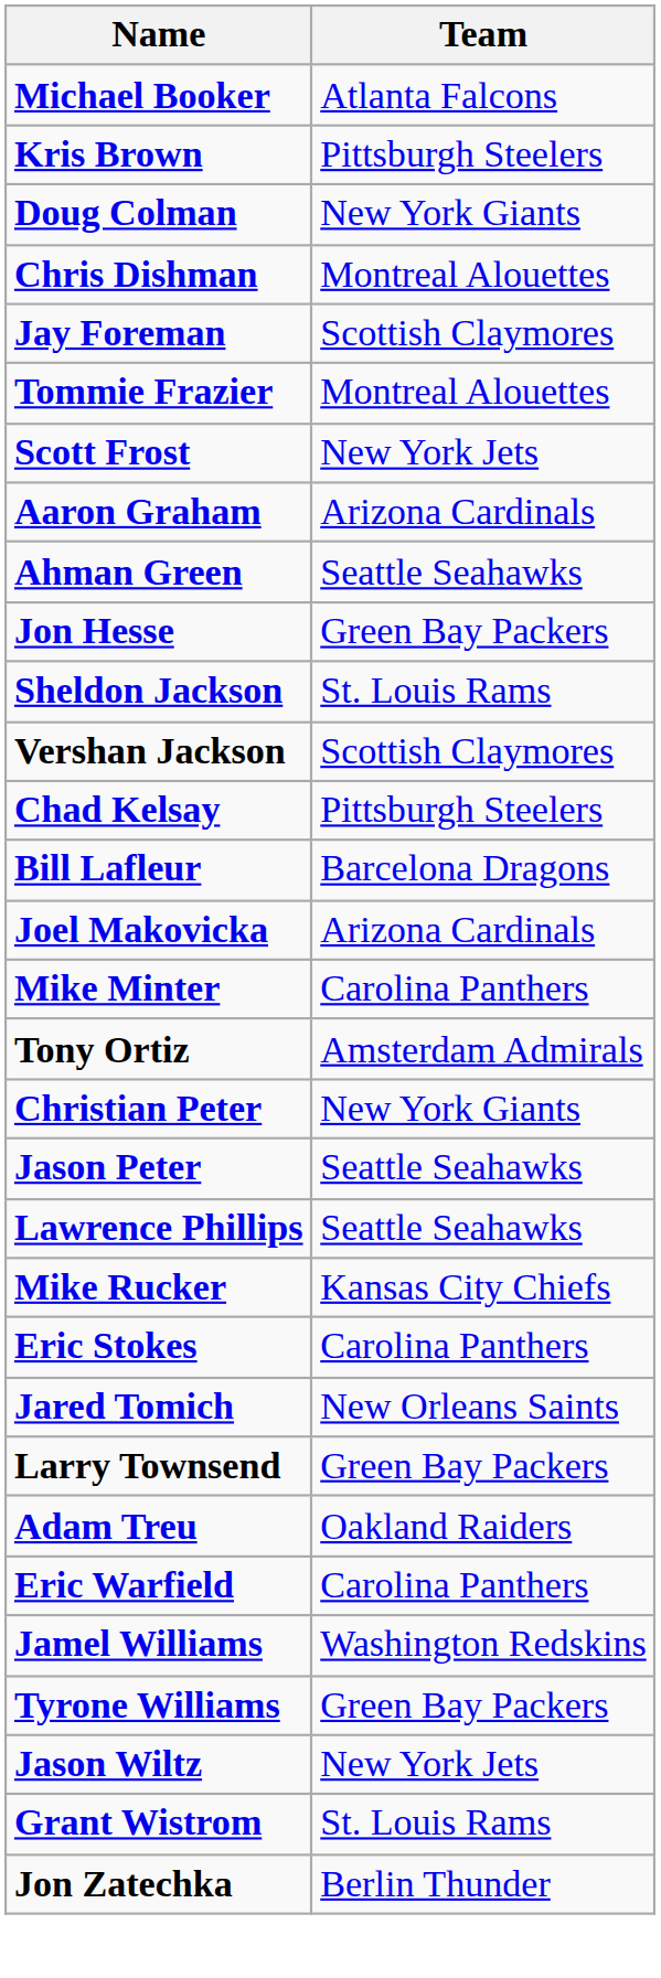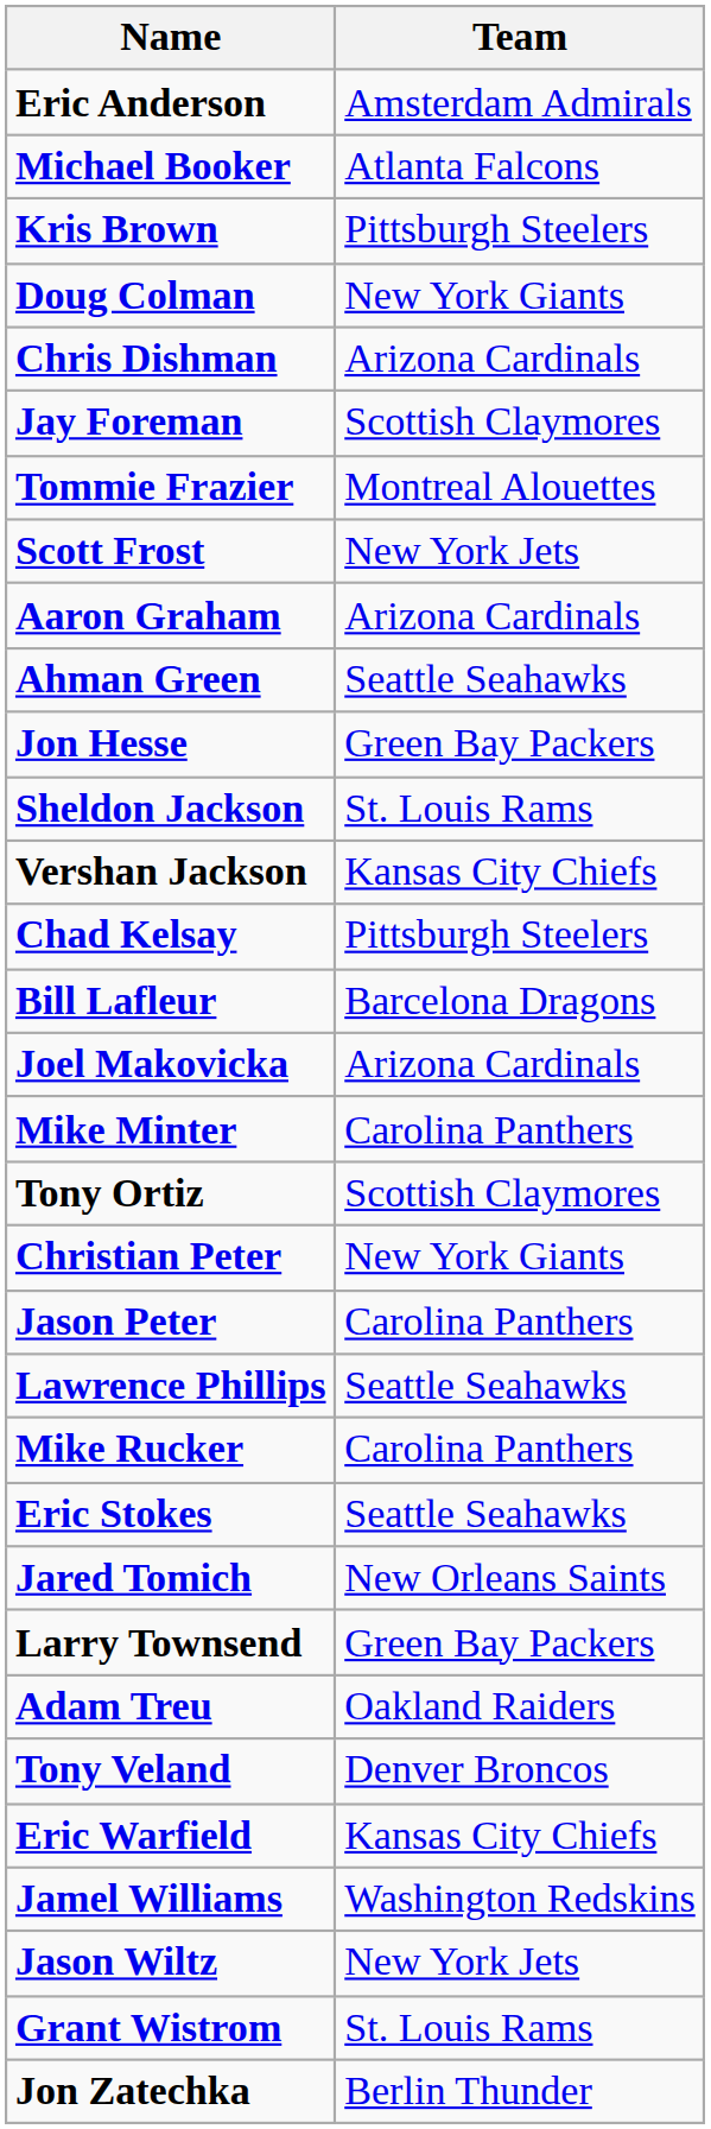 <table class="wikitable">
 <tr>
 <th>Name</th>
 <th>Team</th>
+</tr>
+<tr>
+<td><strong>Eric Anderson</strong></td>
+<td><a href='#'>Amsterdam Admirals</a></td>
 </tr>
 <tr>
 <td><strong><a href='#'>Michael Booker</a></strong></td>
 <td><a href='#'>Atlanta Falcons</a></td>
 </tr>
 <tr>
 <td><strong><a href='#'>Kris Brown</a></strong></td>
 <td><a href='#'>Pittsburgh Steelers</a></td>
 </tr>
 <tr>
 <td><strong><a href='#'>Doug Colman</a></strong></td>
 <td><a href='#'>New York Giants</a></td>
 </tr>
 <tr>
 <td><strong><a href='#'>Chris Dishman</a></strong></td>
-<td><a href='#'>Montreal Alouettes</a></td>
+<td><a href='#'>Arizona Cardinals</a></td>
 </tr>
 <tr>
 <td><strong><a href='#'>Jay Foreman</a></strong></td>
 <td><a href='#'>Scottish Claymores</a></td>
 </tr>
 <tr>
 <td><strong><a href='#'>Tommie Frazier</a></strong></td>
 <td><a href='#'>Montreal Alouettes</a></td>
 </tr>
 <tr>
 <td><strong><a href='#'>Scott Frost</a></strong></td>
 <td><a href='#'>New York Jets</a></td>
 </tr>
 <tr>
 <td><strong><a href='#'>Aaron Graham</a></strong></td>
 <td><a href='#'>Arizona Cardinals</a></td>
 </tr>
 <tr>
 <td><strong><a href='#'>Ahman Green</a></strong></td>
 <td><a href='#'>Seattle Seahawks</a></td>
 </tr>
 <tr>
 <td><strong><a href='#'>Jon Hesse</a></strong></td>
 <td><a href='#'>Green Bay Packers</a></td>
 </tr>
 <tr>
 <td><strong><a href='#'>Sheldon Jackson</a></strong></td>
 <td><a href='#'>St. Louis Rams</a></td>
 </tr>
 <tr>
 <td><strong>Vershan Jackson</strong></td>
-<td><a href='#'>Scottish Claymores</a></td>
+<td><a href='#'>Kansas City Chiefs</a></td>
 </tr>
 <tr>
 <td><strong><a href='#'>Chad Kelsay</a></strong></td>
 <td><a href='#'>Pittsburgh Steelers</a></td>
 </tr>
 <tr>
 <td><strong><a href='#'>Bill Lafleur</a></strong></td>
 <td><a href='#'>Barcelona Dragons</a></td>
 </tr>
 <tr>
 <td><strong><a href='#'>Joel Makovicka</a></strong></td>
 <td><a href='#'>Arizona Cardinals</a></td>
 </tr>
 <tr>
 <td><strong><a href='#'>Mike Minter</a></strong></td>
 <td><a href='#'>Carolina Panthers</a></td>
 </tr>
 <tr>
 <td><strong>Tony Ortiz</strong></td>
-<td><a href='#'>Amsterdam Admirals</a></td>
+<td><a href='#'>Scottish Claymores</a></td>
 </tr>
 <tr>
 <td><strong><a href='#'>Christian Peter</a></strong></td>
 <td><a href='#'>New York Giants</a></td>
 </tr>
 <tr>
 <td><strong><a href='#'>Jason Peter</a></strong></td>
-<td><a href='#'>Seattle Seahawks</a></td>
+<td><a href='#'>Carolina Panthers</a></td>
 </tr>
 <tr>
 <td><strong><a href='#'>Lawrence Phillips</a></strong></td>
 <td><a href='#'>Seattle Seahawks</a></td>
 </tr>
 <tr>
 <td><strong><a href='#'>Mike Rucker</a></strong></td>
-<td><a href='#'>Kansas City Chiefs</a></td>
+<td><a href='#'>Carolina Panthers</a></td>
 </tr>
 <tr>
 <td><strong><a href='#'>Eric Stokes</a></strong></td>
-<td><a href='#'>Carolina Panthers</a></td>
+<td><a href='#'>Seattle Seahawks</a></td>
 </tr>
 <tr>
 <td><strong><a href='#'>Jared Tomich</a></strong></td>
 <td><a href='#'>New Orleans Saints</a></td>
 </tr>
 <tr>
 <td><strong>Larry Townsend</strong></td>
 <td><a href='#'>Green Bay Packers</a></td>
 </tr>
 <tr>
 <td><strong><a href='#'>Adam Treu</a></strong></td>
 <td><a href='#'>Oakland Raiders</a></td>
 </tr>
 <tr>
+<td><strong><a href='#'>Tony Veland</a></strong></td>
+<td><a href='#'>Denver Broncos</a></td>
+</tr>
+<tr>
 <td><strong><a href='#'>Eric Warfield</a></strong></td>
-<td><a href='#'>Carolina Panthers</a></td>
+<td><a href='#'>Kansas City Chiefs</a></td>
 </tr>
 <tr>
 <td><strong><a href='#'>Jamel Williams</a></strong></td>
 <td><a href='#'>Washington Redskins</a></td>
-</tr>
-<tr>
-<td><strong><a href='#'>Tyrone Williams</a></strong></td>
-<td><a href='#'>Green Bay Packers</a></td>
 </tr>
 <tr>
 <td><strong><a href='#'>Jason Wiltz</a></strong></td>
 <td><a href='#'>New York Jets</a></td>
 </tr>
 <tr>
 <td><strong><a href='#'>Grant Wistrom</a></strong></td>
 <td><a href='#'>St. Louis Rams</a></td>
 </tr>
 <tr>
 <td><strong>Jon Zatechka</strong></td>
 <td><a href='#'>Berlin Thunder</a></td>
 </tr>
 </table>
